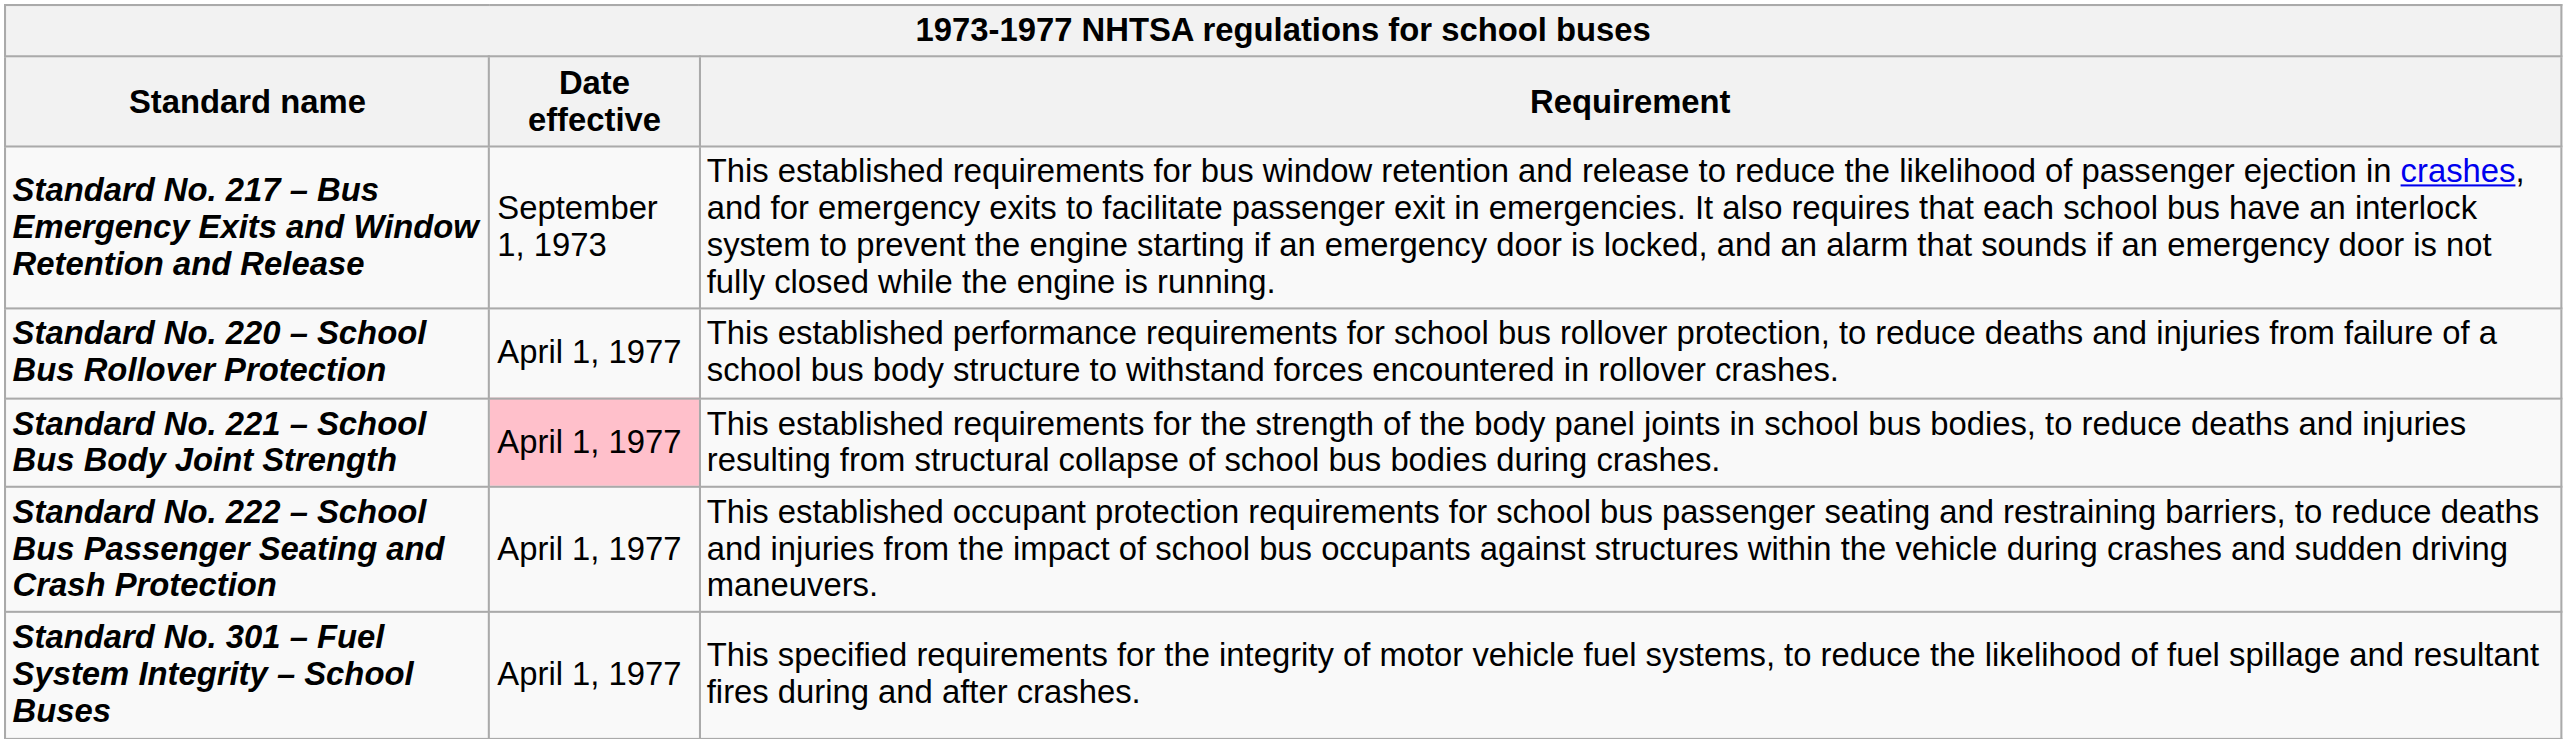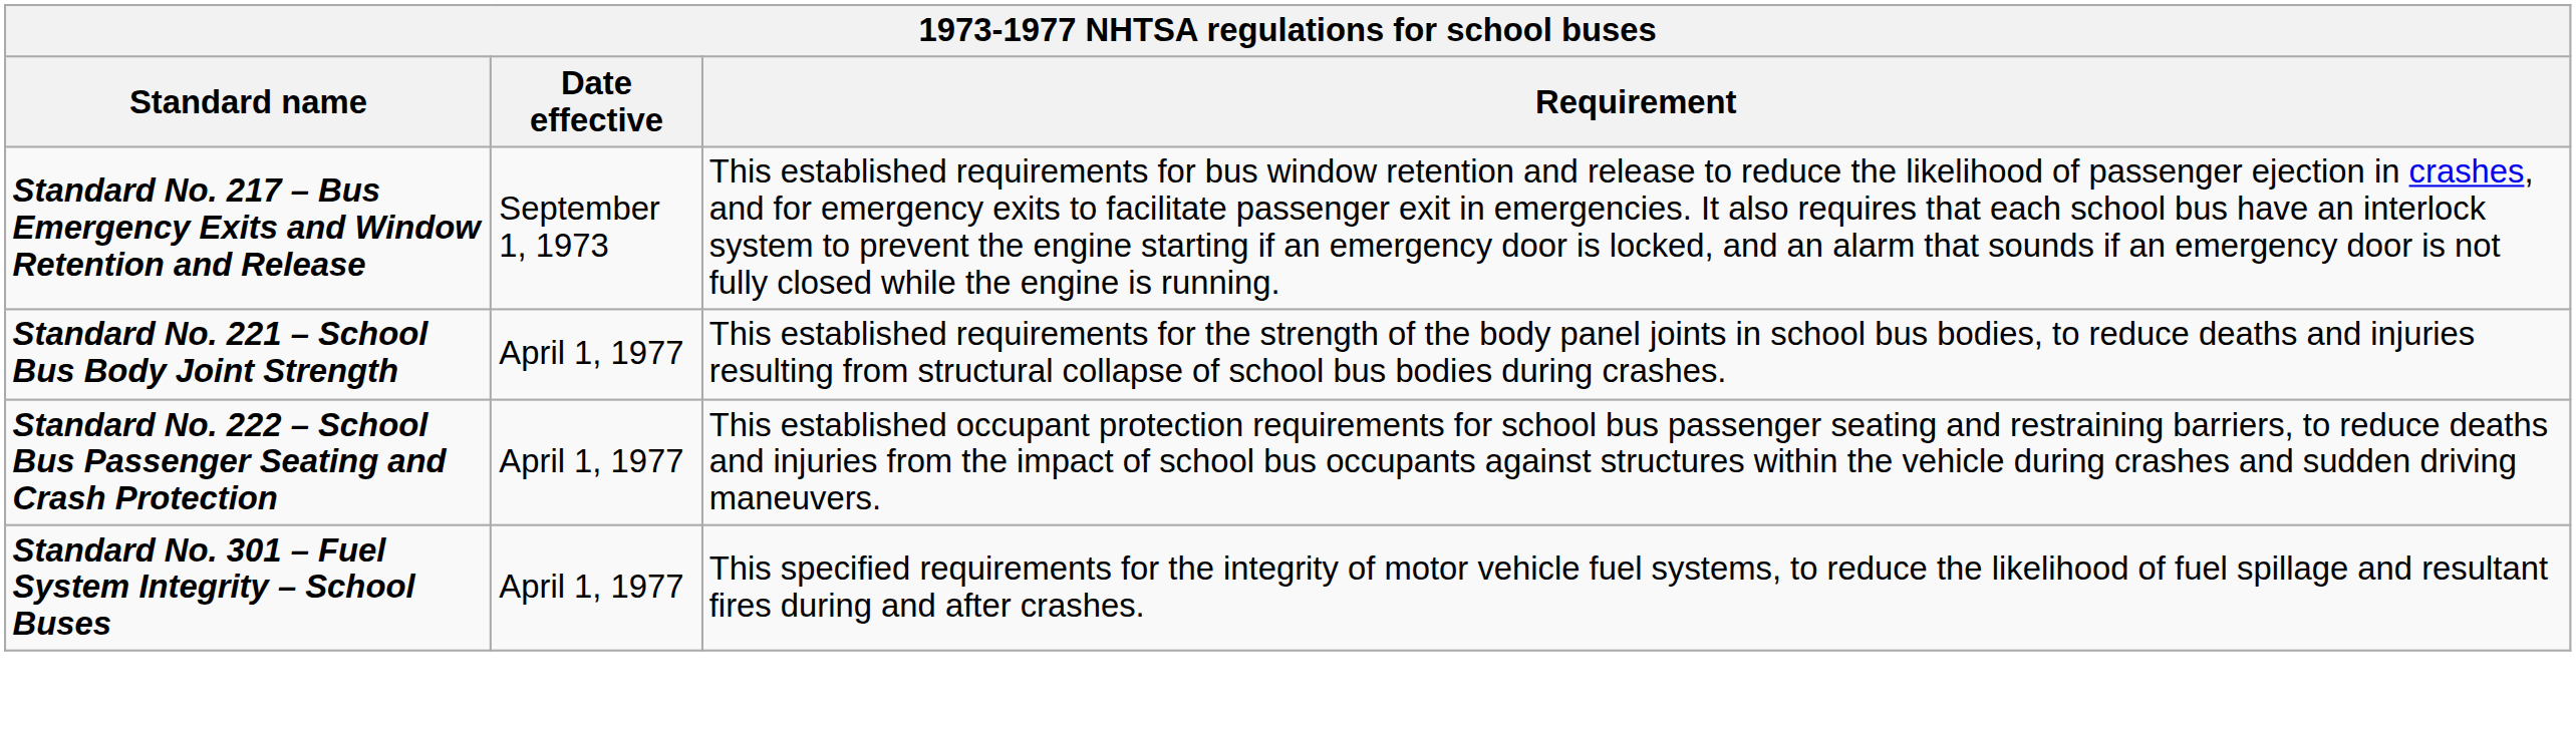 <table class="wikitable">
 <tr>
 <th colspan="3">1973-1977 NHTSA regulations for school buses</th>
 </tr>
 <tr>
 <th>Standard name</th>
 <th>Date effective</th>
 <th>Requirement</th>
 </tr>
 <tr>
 <td><strong><em>Standard No. 217 – Bus Emergency Exits and Window Retention and Release</em></strong></td>
 <td>September 1, 1973</td>
 <td>This established requirements for bus window retention and release to reduce the likelihood of passenger ejection in <a href='#'>crashes</a>, and for emergency exits to facilitate passenger exit in emergencies. It also requires that each school bus have an interlock system to prevent the engine starting if an emergency door is locked, and an alarm that sounds if an emergency door is not fully closed while the engine is running.</td>
 </tr>
 <tr>
-<td><strong><em>Standard No. 220 – School Bus Rollover Protection</em></strong></td>
+<td><strong><em>Standard No. 221 – School Bus Body Joint Strength</em></strong></td>
 <td>April 1, 1977</td>
-<td>This established performance requirements for school bus rollover protection, to reduce deaths and injuries from failure of a school bus body structure to withstand forces encountered in rollover crashes.</td>
-</tr>
-<tr>
-<td><strong><em>Standard No. 221 – School Bus Body Joint Strength</em></strong></td>
-<td style="background: pink;">April 1, 1977</td>
 <td>This established requirements for the strength of the body panel joints in school bus bodies, to reduce deaths and injuries resulting from structural collapse of school bus bodies during crashes.</td>
 </tr>
 <tr>
 <td><strong><em>Standard No. 222 – School Bus Passenger Seating and Crash Protection</em></strong></td>
 <td>April 1, 1977</td>
 <td>This established occupant protection requirements for school bus passenger seating and restraining barriers, to reduce deaths and injuries from the impact of school bus occupants against structures within the vehicle during crashes and sudden driving maneuvers.</td>
 </tr>
 <tr>
 <td><strong><em>Standard No. 301 – Fuel System Integrity – School Buses</em></strong></td>
 <td>April 1, 1977</td>
 <td>This specified requirements for the integrity of motor vehicle fuel systems, to reduce the likelihood of fuel spillage and resultant fires during and after crashes.</td>
 </tr>
 </table>
